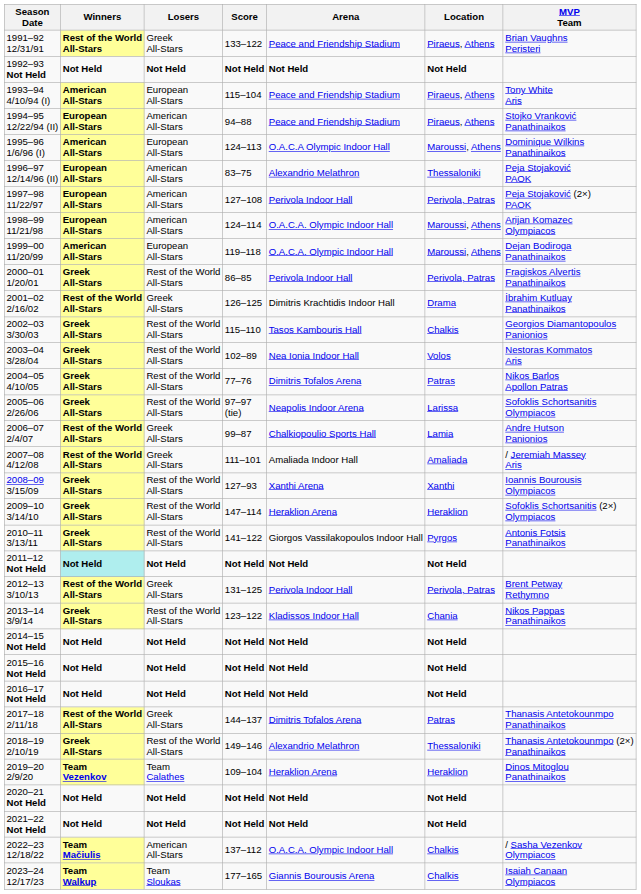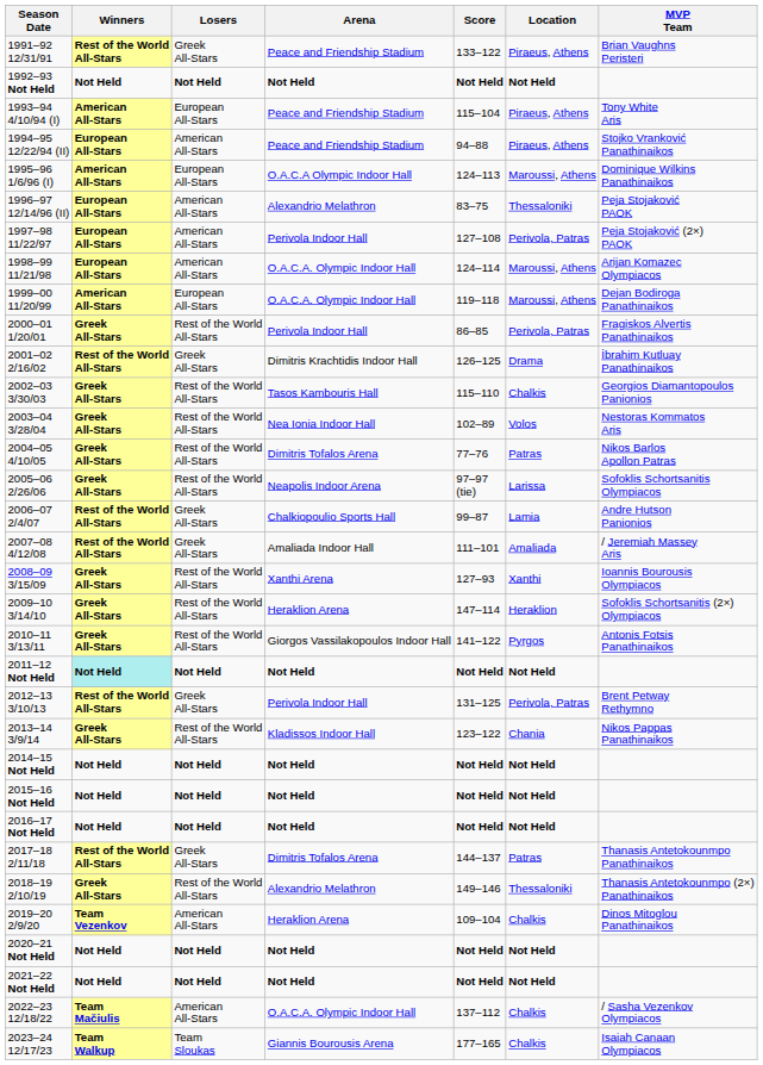 <table class="wikitable">
 <tr>
 <th>Season<br>Date</th>
 <th>Winners</th>
 <th>Losers</th>
+<th>Arena</th>
 <th>Score</th>
-<th>Arena</th>
 <th>Location</th>
 <th><a href='#'>MVP</a><br>Team</th>
 </tr>
 <tr>
 <td><div>1991–92<br>12/31/91</div></td>
 <td style="background:#ff9;"><div><strong>Rest of the World</strong><br><strong>All-Stars</strong></div></td>
 <td><div>Greek<br>All-Stars</div></td>
+<td><div><a href='#'>Peace and Friendship Stadium</a></div></td>
 <td><div>133–122</div></td>
-<td><div><a href='#'>Peace and Friendship Stadium</a></div></td>
 <td><div> <a href='#'>Piraeus</a>, <a href='#'>Athens</a></div></td>
 <td><div> <a href='#'>Brian Vaughns</a><br><a href='#'>Peristeri</a></div></td>
 </tr>
 <tr>
 <td><div>1992–93<br><strong>Not Held</strong></div></td>
 <td><div><strong>Not Held</strong><br></div></td>
 <td><div><strong>Not Held</strong><br></div></td>
 <td><div><strong>Not Held</strong></div></td>
 <td><div><strong>Not Held</strong></div></td>
 <td><div><strong>Not Held</strong></div></td>
 <td></td>
 </tr>
 <tr>
 <td><div>1993–94<br>4/10/94 (I)</div></td>
 <td style="background:#ff9;"><div><strong>American</strong><br><strong>All-Stars</strong></div></td>
 <td><div>European<br>All-Stars</div></td>
+<td><div><a href='#'>Peace and Friendship Stadium</a></div></td>
 <td><div>115–104</div></td>
-<td><div><a href='#'>Peace and Friendship Stadium</a></div></td>
 <td><div> <a href='#'>Piraeus</a>, <a href='#'>Athens</a></div></td>
 <td><div> <a href='#'>Tony White</a><br><a href='#'>Aris</a></div></td>
 </tr>
 <tr>
 <td><div>1994–95<br>12/22/94 (II)</div></td>
 <td style="background:#ff9;"><div><strong>European</strong><br><strong>All-Stars</strong></div></td>
 <td><div>American<br>All-Stars</div></td>
+<td><div><a href='#'>Peace and Friendship Stadium</a></div></td>
 <td><div>94–88</div></td>
-<td><div><a href='#'>Peace and Friendship Stadium</a></div></td>
 <td><div> <a href='#'>Piraeus</a>, <a href='#'>Athens</a></div></td>
 <td><div> <a href='#'>Stojko Vranković</a><br><a href='#'>Panathinaikos</a></div></td>
 </tr>
 <tr>
 <td><div>1995–96<br>1/6/96 (I)</div></td>
 <td style="background:#ff9;"><div><strong>American</strong><br><strong>All-Stars</strong></div></td>
 <td><div>European<br>All-Stars</div></td>
+<td><div><a href='#'>O.A.C.A Olympic Indoor Hall</a></div></td>
 <td><div>124–113</div></td>
-<td><div><a href='#'>O.A.C.A Olympic Indoor Hall</a></div></td>
 <td><div> <a href='#'>Maroussi</a>, <a href='#'>Athens</a></div></td>
 <td><div> <a href='#'>Dominique Wilkins</a><br><a href='#'>Panathinaikos</a></div></td>
 </tr>
 <tr>
 <td><div>1996–97<br>12/14/96 (II)</div></td>
 <td style="background:#ff9;"><div><strong>European</strong><br><strong>All-Stars</strong></div></td>
 <td><div>American<br>All-Stars</div></td>
+<td><div><a href='#'>Alexandrio Melathron</a></div></td>
 <td><div>83–75</div></td>
-<td><div><a href='#'>Alexandrio Melathron</a></div></td>
 <td><div> <a href='#'>Thessaloniki</a></div></td>
 <td><div> <a href='#'>Peja Stojaković</a> <br><a href='#'>PAOK</a></div></td>
 </tr>
 <tr>
 <td><div>1997–98<br>11/22/97</div></td>
 <td style="background:#ff9;"><div><strong>European</strong><br><strong>All-Stars</strong></div></td>
 <td><div>American<br>All-Stars</div></td>
+<td><div><a href='#'>Perivola Indoor Hall</a></div></td>
 <td><div>127–108</div></td>
-<td><div><a href='#'>Perivola Indoor Hall</a></div></td>
 <td><div> <a href='#'>Perivola, Patras</a></div></td>
 <td><div> <a href='#'>Peja Stojaković</a> (2×)<br><a href='#'>PAOK</a></div></td>
 </tr>
 <tr>
 <td><div>1998–99<br>11/21/98</div></td>
 <td style="background:#ff9;"><div><strong>European</strong><br><strong>All-Stars</strong></div></td>
 <td><div>American<br>All-Stars</div></td>
+<td><div><a href='#'>O.A.C.A. Olympic Indoor Hall</a></div></td>
 <td><div>124–114</div></td>
-<td><div><a href='#'>O.A.C.A. Olympic Indoor Hall</a></div></td>
 <td><div> <a href='#'>Maroussi</a>, <a href='#'>Athens</a></div></td>
 <td><div> <a href='#'>Arijan Komazec</a><br><a href='#'>Olympiacos</a></div></td>
 </tr>
 <tr>
 <td><div>1999–00<br>11/20/99</div></td>
 <td style="background:#ff9;"><div><strong>American</strong><br><strong>All-Stars</strong></div></td>
 <td><div>European<br>All-Stars</div></td>
+<td><div><a href='#'>O.A.C.A. Olympic Indoor Hall</a></div></td>
 <td><div>119–118</div></td>
-<td><div><a href='#'>O.A.C.A. Olympic Indoor Hall</a></div></td>
 <td><div> <a href='#'>Maroussi</a>, <a href='#'>Athens</a></div></td>
 <td><div> <a href='#'>Dejan Bodiroga</a><br><a href='#'>Panathinaikos</a></div></td>
 </tr>
 <tr>
 <td><div>2000–01<br>1/20/01</div></td>
 <td style="background:#ff9;"><div><strong>Greek</strong><br><strong>All-Stars</strong></div></td>
 <td><div>Rest of the World<br>All-Stars</div></td>
+<td><div><a href='#'>Perivola Indoor Hall</a></div></td>
 <td><div>86–85</div></td>
-<td><div><a href='#'>Perivola Indoor Hall</a></div></td>
 <td><div> <a href='#'>Perivola, Patras</a></div></td>
 <td><div> <a href='#'>Fragiskos Alvertis</a><br><a href='#'>Panathinaikos</a></div></td>
 </tr>
 <tr>
 <td><div>2001–02<br>2/16/02</div></td>
 <td style="background:#ff9;"><div><strong>Rest of the World</strong><br><strong>All-Stars</strong></div></td>
 <td><div>Greek<br>All-Stars</div></td>
+<td><div>Dimitris Krachtidis Indoor Hall</div></td>
 <td><div>126–125</div></td>
-<td><div>Dimitris Krachtidis Indoor Hall</div></td>
 <td><div> <a href='#'>Drama</a></div></td>
 <td><div> <a href='#'>İbrahim Kutluay</a><br><a href='#'>Panathinaikos</a></div></td>
 </tr>
 <tr>
 <td><div>2002–03<br>3/30/03</div></td>
 <td style="background:#ff9;"><div><strong>Greek</strong><br><strong>All-Stars</strong></div></td>
 <td><div>Rest of the World<br>All-Stars</div></td>
+<td><div><a href='#'>Tasos Kambouris Hall</a></div></td>
 <td><div>115–110</div></td>
-<td><div><a href='#'>Tasos Kambouris Hall</a></div></td>
 <td><div> <a href='#'>Chalkis</a></div></td>
 <td><div> <a href='#'>Georgios Diamantopoulos</a><br><a href='#'>Panionios</a></div></td>
 </tr>
 <tr>
 <td><div>2003–04<br>3/28/04</div></td>
 <td style="background:#ff9;"><div><strong>Greek</strong><br><strong>All-Stars</strong></div></td>
 <td><div>Rest of the World<br>All-Stars</div></td>
+<td><div><a href='#'>Nea Ionia Indoor Hall</a></div></td>
 <td><div>102–89</div></td>
-<td><div><a href='#'>Nea Ionia Indoor Hall</a></div></td>
 <td><div> <a href='#'>Volos</a></div></td>
 <td><div> <a href='#'>Nestoras Kommatos</a><br><a href='#'>Aris</a></div></td>
 </tr>
 <tr>
 <td><div>2004–05<br>4/10/05</div></td>
 <td style="background:#ff9;"><div><strong>Greek</strong><br><strong>All-Stars</strong></div></td>
 <td><div>Rest of the World<br>All-Stars</div></td>
+<td><div><a href='#'>Dimitris Tofalos Arena</a></div></td>
 <td><div>77–76</div></td>
-<td><div><a href='#'>Dimitris Tofalos Arena</a></div></td>
 <td><div> <a href='#'>Patras</a></div></td>
 <td><div> <a href='#'>Nikos Barlos</a><br><a href='#'>Apollon Patras</a></div></td>
 </tr>
 <tr>
 <td><div>2005–06<br>2/26/06</div></td>
 <td style="background:#ff9;"><div><strong>Greek</strong><br><strong>All-Stars</strong></div></td>
 <td><div>Rest of the World<br>All-Stars</div></td>
+<td><div><a href='#'>Neapolis Indoor Arena</a></div></td>
 <td><div>97–97<br>(tie)</div></td>
-<td><div><a href='#'>Neapolis Indoor Arena</a></div></td>
 <td><div> <a href='#'>Larissa</a></div></td>
 <td><div> <a href='#'>Sofoklis Schortsanitis</a><br><a href='#'>Olympiacos</a></div></td>
 </tr>
 <tr>
 <td><div>2006–07<br>2/4/07</div></td>
 <td style="background:#ff9;"><div><strong>Rest of the World</strong><br><strong>All-Stars</strong></div></td>
 <td><div>Greek<br>All-Stars</div></td>
+<td><div><a href='#'>Chalkiopoulio Sports Hall</a></div></td>
 <td><div>99–87</div></td>
-<td><div><a href='#'>Chalkiopoulio Sports Hall</a></div></td>
 <td><div> <a href='#'>Lamia</a></div></td>
 <td><div> <a href='#'>Andre Hutson</a> <br><a href='#'>Panionios</a></div></td>
 </tr>
 <tr>
 <td><div>2007–08<br>4/12/08</div></td>
 <td style="background:#ff9;"><div><strong>Rest of the World</strong><br><strong>All-Stars</strong></div></td>
 <td><div>Greek<br>All-Stars</div></td>
+<td><div>Amaliada Indoor Hall</div></td>
 <td><div>111–101</div></td>
-<td><div>Amaliada Indoor Hall</div></td>
 <td><div> <a href='#'>Amaliada</a></div></td>
 <td><div>/ <a href='#'>Jeremiah Massey</a><br><a href='#'>Aris</a></div></td>
 </tr>
 <tr>
 <td><div><a href='#'>2008–09</a><br>3/15/09</div></td>
 <td style="background:#ff9;"><div><strong>Greek</strong><br><strong>All-Stars</strong></div></td>
 <td><div>Rest of the World<br>All-Stars</div></td>
+<td><div><a href='#'>Xanthi Arena</a></div></td>
 <td><div>127–93</div></td>
-<td><div><a href='#'>Xanthi Arena</a></div></td>
 <td><div> <a href='#'>Xanthi</a></div></td>
 <td><div> <a href='#'>Ioannis Bourousis</a><br><a href='#'>Olympiacos</a></div></td>
 </tr>
 <tr>
 <td><div>2009–10<br>3/14/10</div></td>
 <td style="background:#ff9;"><div><strong>Greek</strong><br><strong>All-Stars</strong></div></td>
 <td><div>Rest of the World<br>All-Stars</div></td>
+<td><div><a href='#'>Heraklion Arena</a></div></td>
 <td><div>147–114</div></td>
-<td><div><a href='#'>Heraklion Arena</a></div></td>
 <td><div> <a href='#'>Heraklion</a></div></td>
 <td><div> <a href='#'>Sofoklis Schortsanitis</a> (2×)<br><a href='#'>Olympiacos</a></div></td>
 </tr>
 <tr>
 <td><div>2010–11<br>3/13/11</div></td>
 <td style="background:#ff9;"><div><strong>Greek</strong><br><strong>All-Stars</strong></div></td>
 <td><div>Rest of the World<br>All-Stars</div></td>
+<td><div>Giorgos Vassilakopoulos Indoor Hall</div></td>
 <td><div>141–122</div></td>
-<td><div>Giorgos Vassilakopoulos Indoor Hall</div></td>
 <td><div> <a href='#'>Pyrgos</a></div></td>
 <td><div> <a href='#'>Antonis Fotsis</a><br><a href='#'>Panathinaikos</a></div></td>
 </tr>
 <tr>
 <td><div>2011–12<br><strong>Not Held</strong></div></td>
 <td style="background: paleturquoise;"><div><strong>Not Held</strong><br></div></td>
 <td><div><strong>Not Held</strong><br></div></td>
 <td><div><strong>Not Held</strong></div></td>
 <td><div><strong>Not Held</strong></div></td>
 <td><div><strong>Not Held</strong></div></td>
 <td></td>
 </tr>
 <tr>
 <td><div>2012–13<br>3/10/13</div></td>
 <td style="background:#ff9;"><div><strong>Rest of the World</strong><br><strong>All-Stars</strong></div></td>
 <td><div>Greek<br>All-Stars</div></td>
+<td><div><a href='#'>Perivola Indoor Hall</a></div></td>
 <td><div>131–125</div></td>
-<td><div><a href='#'>Perivola Indoor Hall</a></div></td>
 <td><div> <a href='#'>Perivola, Patras</a></div></td>
 <td><div> <a href='#'>Brent Petway</a><br><a href='#'>Rethymno</a></div></td>
 </tr>
 <tr>
 <td><div>2013–14<br>3/9/14</div></td>
 <td style="background:#ff9;"><div><strong>Greek</strong><br><strong>All-Stars</strong></div></td>
 <td><div>Rest of the World<br>All-Stars</div></td>
+<td><div><a href='#'>Kladissos Indoor Hall</a></div></td>
 <td><div>123–122</div></td>
-<td><div><a href='#'>Kladissos Indoor Hall</a></div></td>
 <td><div> <a href='#'>Chania</a></div></td>
 <td><div> <a href='#'>Nikos Pappas</a><br><a href='#'>Panathinaikos</a></div></td>
 </tr>
 <tr>
 <td><div>2014–15<br><strong>Not Held</strong></div></td>
 <td><div><strong>Not Held</strong><br></div></td>
 <td><div><strong>Not Held</strong><br></div></td>
 <td><div><strong>Not Held</strong></div></td>
 <td><div><strong>Not Held</strong></div></td>
 <td><div><strong>Not Held</strong></div></td>
 <td></td>
 </tr>
 <tr>
 <td><div>2015–16<br><strong>Not Held</strong></div></td>
 <td><div><strong>Not Held</strong><br></div></td>
 <td><div><strong>Not Held</strong><br></div></td>
 <td><div><strong>Not Held</strong></div></td>
 <td><div><strong>Not Held</strong></div></td>
 <td><div><strong>Not Held</strong></div></td>
 <td></td>
 </tr>
 <tr>
 <td><div>2016–17<br><strong>Not Held</strong></div></td>
 <td><div><strong>Not Held</strong><br></div></td>
 <td><div><strong>Not Held</strong><br></div></td>
 <td><div><strong>Not Held</strong></div></td>
 <td><div><strong>Not Held</strong></div></td>
 <td><div><strong>Not Held</strong></div></td>
 <td></td>
 </tr>
 <tr>
 <td><div>2017–18<br>2/11/18</div></td>
 <td style="background:#ff9;"><div><strong>Rest of the World<br>All-Stars</strong></div></td>
 <td><div>Greek<br>All-Stars</div></td>
+<td><div><a href='#'>Dimitris Tofalos Arena</a></div></td>
 <td><div>144–137</div></td>
-<td><div><a href='#'>Dimitris Tofalos Arena</a></div></td>
 <td><div> <a href='#'>Patras</a></div></td>
 <td><div> <a href='#'>Thanasis Antetokounmpo</a><br><a href='#'>Panathinaikos</a></div></td>
 </tr>
 <tr>
 <td><div>2018–19<br>2/10/19</div></td>
 <td style="background:#ff9;"><div><strong>Greek<br>All-Stars</strong></div></td>
 <td><div>Rest of the World<br>All-Stars</div></td>
+<td><div><a href='#'>Alexandrio Melathron</a></div></td>
 <td><div>149–146</div></td>
-<td><div><a href='#'>Alexandrio Melathron</a></div></td>
 <td><div> <a href='#'>Thessaloniki</a></div></td>
 <td><div> <a href='#'>Thanasis Antetokounmpo</a> (2×)<br><a href='#'>Panathinaikos</a></div></td>
 </tr>
 <tr>
 <td><div>2019–20<br>2/9/20</div></td>
 <td style="background:#ff9;"><div><strong>Team<br><a href='#'>Vezenkov</a></strong></div></td>
-<td><div>Team<br><a href='#'>Calathes</a></div></td>
+<td><div>American<br>All-Stars</div></td>
+<td><div><a href='#'>Heraklion Arena</a></div></td>
 <td><div>109–104</div></td>
-<td><div><a href='#'>Heraklion Arena</a></div></td>
-<td><div> <a href='#'>Heraklion</a></div></td>
+<td><div> <a href='#'>Chalkis</a></div></td>
 <td><div> <a href='#'>Dinos Mitoglou</a><br><a href='#'>Panathinaikos</a></div></td>
 </tr>
 <tr>
 <td><div>2020–21<br><strong>Not Held</strong></div></td>
 <td><div><strong>Not Held</strong><br></div></td>
 <td><div><strong>Not Held</strong><br></div></td>
 <td><div><strong>Not Held</strong></div></td>
 <td><div><strong>Not Held</strong></div></td>
 <td><div><strong>Not Held</strong></div></td>
 <td></td>
 </tr>
 <tr>
 <td><div>2021–22<br><strong>Not Held</strong></div></td>
 <td><div><strong>Not Held</strong><br></div></td>
 <td><div><strong>Not Held</strong><br></div></td>
 <td><div><strong>Not Held</strong></div></td>
 <td><div><strong>Not Held</strong></div></td>
 <td><div><strong>Not Held</strong></div></td>
 <td></td>
 </tr>
 <tr>
 <td><div>2022–23<br>12/18/22</div></td>
 <td style="background:#ff9;"><div><strong>Team<br><a href='#'>Mačiulis</a></strong></div></td>
 <td><div>American<br>All-Stars</div></td>
+<td><div><a href='#'>O.A.C.A. Olympic Indoor Hall</a></div></td>
 <td><div>137–112</div></td>
-<td><div><a href='#'>O.A.C.A. Olympic Indoor Hall</a></div></td>
 <td><div> <a href='#'>Chalkis</a></div></td>
 <td><div>/ <a href='#'>Sasha Vezenkov</a><br><a href='#'>Olympiacos</a></div></td>
 </tr>
 <tr>
 <td><div>2023–24 <br>12/17/23</div></td>
 <td style="background:#ff9;"><div><strong>Team<br><a href='#'>Walkup</a></strong></div></td>
 <td><div>Team<br><a href='#'>Sloukas</a></div></td>
+<td><div><a href='#'>Giannis Bourousis Arena</a></div></td>
 <td>177–165</td>
-<td><div><a href='#'>Giannis Bourousis Arena</a></div></td>
 <td><div> <a href='#'>Chalkis</a></div></td>
 <td><div> <a href='#'>Isaiah Canaan</a><br><a href='#'>Olympiacos</a></div></td>
 </tr>
 </table>
